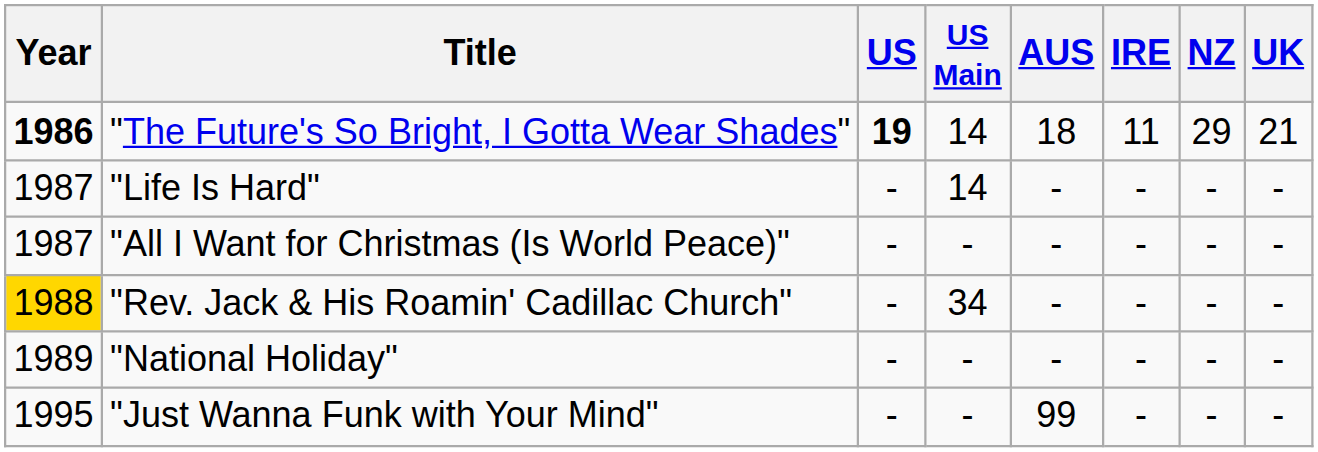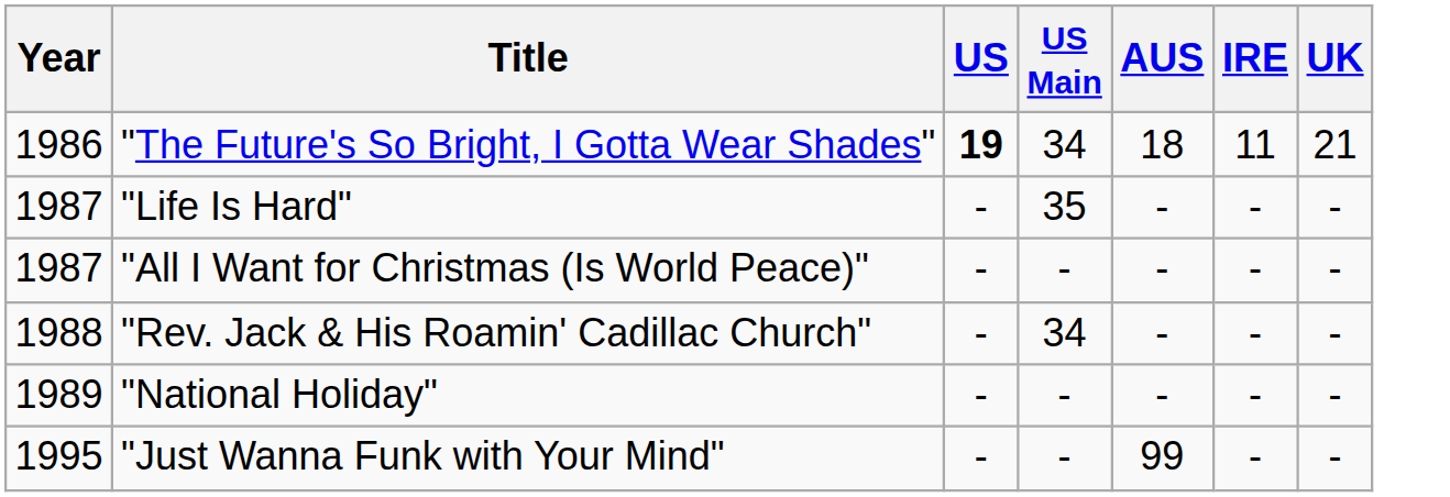 <table class="wikitable">
 <tr>
 <th style="text-align: center;">Year</th>
 <th style="text-align: center;">Title</th>
 <th style="text-align: center;"><a href='#'>US</a><br></th>
 <th style="text-align: center;"><small><a href='#'>US<br>Main</a></small></th>
 <th style="text-align: center;"><a href='#'>AUS</a><br></th>
 <th style="text-align: center;"><a href='#'>IRE</a><br></th>
-<th style="text-align: center;"><a href='#'>NZ</a><br></th>
 <th style="text-align: center;"><a href='#'>UK</a><br></th>
 </tr>
 <tr>
-<td style="text-align: center;"><strong>1986</strong></td>
+<td style="text-align: center;">1986</td>
 <td>"<a href='#'>The Future's So Bright, I Gotta Wear Shades</a>"</td>
 <td style="text-align: center;"><strong>19</strong></td>
-<td style="text-align: center;">14</td>
+<td style="text-align: center;">34</td>
 <td style="text-align: center;">18</td>
 <td style="text-align: center;">11</td>
-<td style="text-align: center;">29</td>
 <td style="text-align: center;">21</td>
 </tr>
 <tr>
 <td style="text-align: center;">1987</td>
 <td>"Life Is Hard"</td>
 <td style="text-align: center;">-</td>
-<td style="text-align: center;">14</td>
-<td style="text-align: center;">-</td>
+<td style="text-align: center;">35</td>
 <td style="text-align: center;">-</td>
 <td style="text-align: center;">-</td>
 <td style="text-align: center;">-</td>
 </tr>
 <tr>
 <td style="text-align: center;">1987</td>
 <td>"All I Want for Christmas (Is World Peace)"</td>
 <td style="text-align: center;">-</td>
 <td style="text-align: center;">-</td>
 <td style="text-align: center;">-</td>
 <td style="text-align: center;">-</td>
 <td style="text-align: center;">-</td>
-<td style="text-align: center;">-</td>
 </tr>
 <tr>
-<td style="background: gold; text-align: center;">1988</td>
+<td style="text-align: center;">1988</td>
 <td>"Rev. Jack & His Roamin' Cadillac Church"</td>
 <td style="text-align: center;">-</td>
 <td style="text-align: center;">34</td>
-<td style="text-align: center;">-</td>
 <td style="text-align: center;">-</td>
 <td style="text-align: center;">-</td>
 <td style="text-align: center;">-</td>
 </tr>
 <tr>
 <td style="text-align: center;">1989</td>
 <td>"National Holiday"</td>
-<td style="text-align: center;">-</td>
 <td style="text-align: center;">-</td>
 <td style="text-align: center;">-</td>
 <td style="text-align: center;">-</td>
 <td style="text-align: center;">-</td>
 <td style="text-align: center;">-</td>
 </tr>
 <tr>
 <td style="text-align: center;">1995</td>
 <td>"Just Wanna Funk with Your Mind"</td>
 <td style="text-align: center;">-</td>
 <td style="text-align: center;">-</td>
 <td style="text-align: center;">99</td>
 <td style="text-align: center;">-</td>
 <td style="text-align: center;">-</td>
-<td style="text-align: center;">-</td>
 </tr>
 </table>
